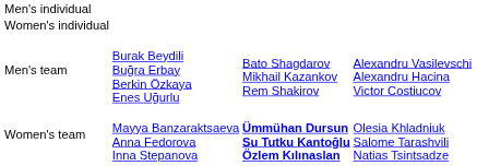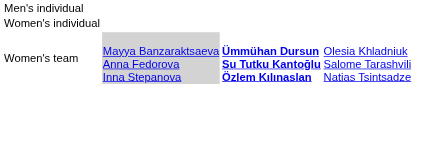 <table>
 <tr>
 <td>Men's individual</td>
 <td></td>
 <td></td>
 <td></td>
 </tr>
 <tr>
 <td>Women's individual</td>
 <td></td>
 <td></td>
 <td></td>
 </tr>
 <tr>
-<td>Men's team</td>
-<td><br> <a href='#'>Burak Beydili</a><br><a href='#'>Buğra Erbay</a><br><a href='#'>Berkin Özkaya</a><br><a href='#'>Enes Uğurlu</a></td>
-<td><br> <a href='#'>Bato Shagdarov</a><br><a href='#'>Mikhail Kazankov</a><br><a href='#'>Rem Shakirov</a><br></td>
-<td><br> <a href='#'>Alexandru Vasilevschi</a><br><a href='#'>Alexandru Hacina</a><br><a href='#'>Victor Costiucov</a><br></td>
-</tr>
-<tr>
 <td>Women's team</td>
-<td><br> <a href='#'>Mayya Banzaraktsaeva</a><br><a href='#'>Anna Fedorova</a><br><a href='#'>Inna Stepanova</a></td>
+<td style="background: lightgrey;"><br> <a href='#'>Mayya Banzaraktsaeva</a><br><a href='#'>Anna Fedorova</a><br><a href='#'>Inna Stepanova</a></td>
 <td><strong><br><a href='#'>Ümmühan Dursun</a><br><a href='#'>Su Tutku Kantoğlu</a><br><a href='#'>Özlem Kılınaslan</a></strong></td>
 <td><br><a href='#'>Olesia Khladniuk</a><br><a href='#'>Salome Tarashvili</a><br><a href='#'>Natias Tsintsadze</a></td>
 </tr>
 </table>
